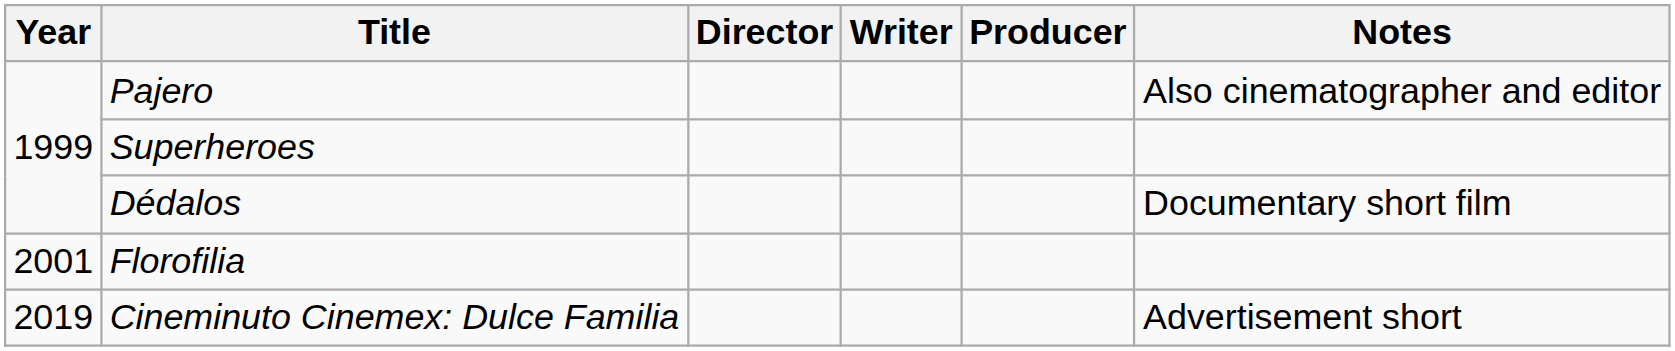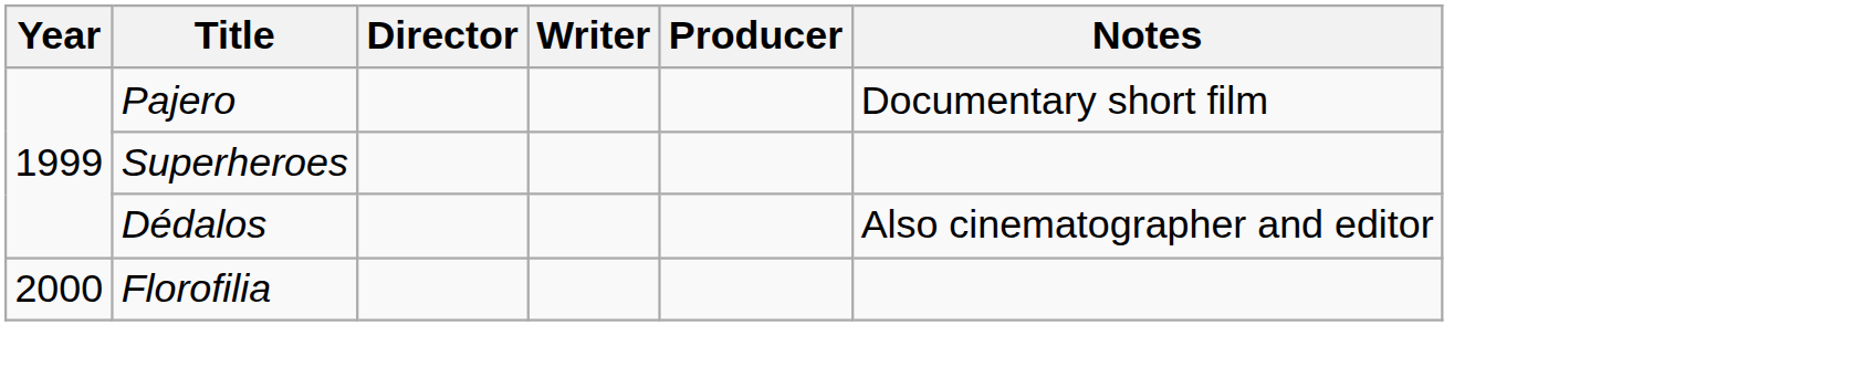 <table class="wikitable sortable">
 <tr>
 <th style="width:26px;">Year</th>
 <th>Title</th>
 <th>Director</th>
 <th>Writer</th>
 <th>Producer</th>
 <th>Notes</th>
 </tr>
 <tr>
 <td rowspan="3">1999</td>
 <td><em>Pajero</em></td>
 <td></td>
 <td></td>
 <td></td>
-<td>Also cinematographer and editor</td>
+<td>Documentary short film</td>
 </tr>
 <tr>
 <td><em>Superheroes</em></td>
 <td></td>
 <td></td>
 <td></td>
 <td></td>
 </tr>
 <tr>
 <td><em>Dédalos</em></td>
 <td></td>
 <td></td>
 <td></td>
-<td>Documentary short film</td>
+<td>Also cinematographer and editor</td>
 </tr>
 <tr>
-<td>2001</td>
+<td>2000</td>
 <td><em>Florofilia</em></td>
 <td></td>
 <td></td>
 <td></td>
 <td></td>
 </tr>
-<tr>
-<td>2019</td>
-<td><em>Cineminuto Cinemex: Dulce Familia</em></td>
-<td></td>
-<td></td>
-<td></td>
-<td>Advertisement short</td>
-</tr>
 </table>
